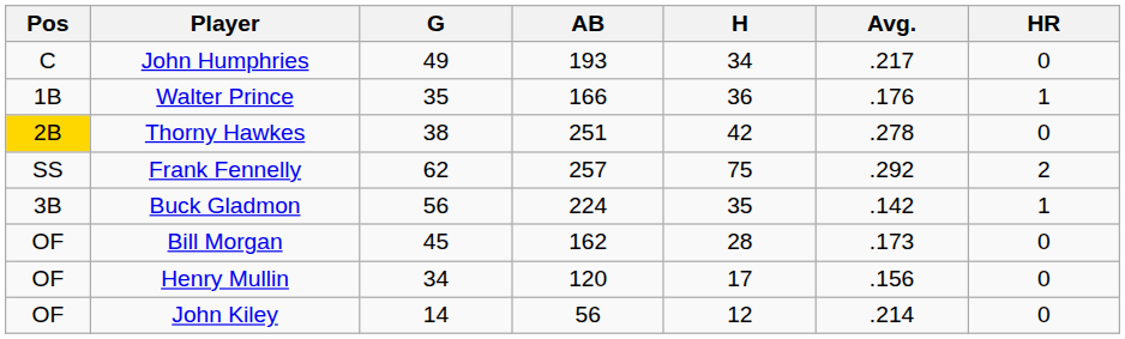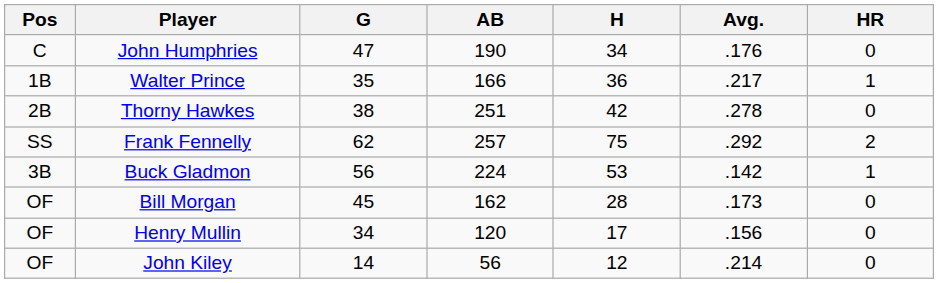 <table class="wikitable sortable">
 <tr>
 <th bgcolor="#DDDDFF" width="5%">Pos</th>
 <th bgcolor="#DDDDFF" width="16%">Player</th>
 <th bgcolor="#DDDDFF" width="9%">G</th>
 <th bgcolor="#DDDDFF" width="9%">AB</th>
 <th bgcolor="#DDDDFF" width="9%">H</th>
 <th bgcolor="#DDDDFF" width="9%">Avg.</th>
 <th bgcolor="#DDDDFF" width="9%">HR</th>
 </tr>
 <tr align="center">
 <td>C</td>
 <td><a href='#'>John Humphries</a></td>
-<td>49</td>
-<td>193</td>
+<td>47</td>
+<td>190</td>
 <td>34</td>
-<td>.217</td>
+<td>.176</td>
 <td>0</td>
 </tr>
 <tr align=center>
 <td>1B</td>
 <td><a href='#'>Walter Prince</a></td>
 <td>35</td>
 <td>166</td>
 <td>36</td>
-<td>.176</td>
+<td>.217</td>
 <td>1</td>
 </tr>
 <tr align=center>
-<td style="background: gold;">2B</td>
+<td>2B</td>
 <td><a href='#'>Thorny Hawkes</a></td>
 <td>38</td>
 <td>251</td>
 <td>42</td>
 <td>.278</td>
 <td>0</td>
 </tr>
 <tr align=center>
 <td>SS</td>
 <td><a href='#'>Frank Fennelly</a></td>
 <td>62</td>
 <td>257</td>
 <td>75</td>
 <td>.292</td>
 <td>2</td>
 </tr>
 <tr align=center>
 <td>3B</td>
 <td><a href='#'>Buck Gladmon</a></td>
 <td>56</td>
 <td>224</td>
-<td>35</td>
+<td>53</td>
 <td>.142</td>
 <td>1</td>
 </tr>
 <tr align=center>
 <td>OF</td>
 <td><a href='#'>Bill Morgan</a></td>
 <td>45</td>
 <td>162</td>
 <td>28</td>
 <td>.173</td>
 <td>0</td>
 </tr>
 <tr align=center>
 <td>OF</td>
 <td><a href='#'>Henry Mullin</a></td>
 <td>34</td>
 <td>120</td>
 <td>17</td>
 <td>.156</td>
 <td>0</td>
 </tr>
 <tr align=center>
 <td>OF</td>
 <td><a href='#'>John Kiley</a></td>
 <td>14</td>
 <td>56</td>
 <td>12</td>
 <td>.214</td>
 <td>0</td>
 </tr>
 </table>
